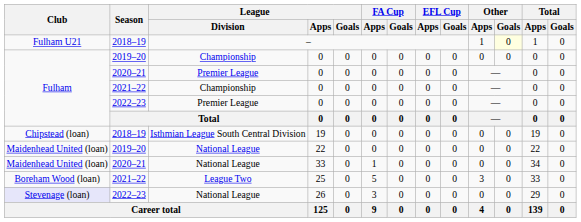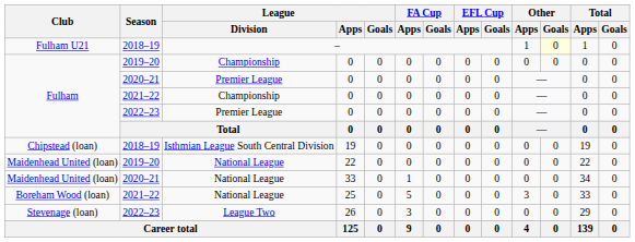 <table class=wikitable style="text-align: center">
 <tr>
 <th rowspan=2>Club</th>
 <th rowspan=2>Season</th>
 <th colspan=3>League</th>
 <th colspan=2><a href='#'>FA Cup</a></th>
 <th colspan=2><a href='#'>EFL Cup</a></th>
 <th colspan=2>Other</th>
 <th colspan=2>Total</th>
 </tr>
 <tr>
 <th>Division</th>
 <th>Apps</th>
 <th>Goals</th>
 <th>Apps</th>
 <th>Goals</th>
 <th>Apps</th>
 <th>Goals</th>
 <th>Apps</th>
 <th>Goals</th>
 <th>Apps</th>
 <th>Goals</th>
 </tr>
 <tr>
 <td><a href='#'>Fulham U21</a></td>
 <td><a href='#'>2018–19</a></td>
 <td colspan="7">–</td>
 <td>1</td>
 <td style="background: lightyellow;">0</td>
 <td>1</td>
 <td>0</td>
 </tr>
 <tr>
 <td rowspan=5><a href='#'>Fulham</a></td>
 <td><a href='#'>2019–20</a></td>
 <td><a href='#'>Championship</a></td>
 <td>0</td>
 <td>0</td>
 <td>0</td>
 <td>0</td>
 <td>0</td>
 <td>0</td>
 <td>0</td>
 <td>0</td>
 <td>0</td>
 <td>0</td>
 </tr>
 <tr>
 <td><a href='#'>2020–21</a></td>
 <td><a href='#'>Premier League</a></td>
 <td>0</td>
 <td>0</td>
 <td>0</td>
 <td>0</td>
 <td>0</td>
 <td>0</td>
 <td colspan=2>—</td>
 <td>0</td>
 <td>0</td>
 </tr>
 <tr>
 <td><a href='#'>2021–22</a></td>
 <td>Championship</td>
 <td>0</td>
 <td>0</td>
 <td>0</td>
 <td>0</td>
 <td>0</td>
 <td>0</td>
 <td colspan=2>—</td>
 <td>0</td>
 <td>0</td>
 </tr>
 <tr>
 <td><a href='#'>2022–23</a></td>
 <td>Premier League</td>
 <td>0</td>
 <td>0</td>
 <td>0</td>
 <td>0</td>
 <td>0</td>
 <td>0</td>
 <td colspan=2>—</td>
 <td>0</td>
 <td>0</td>
 </tr>
 <tr>
 <th colspan=2>Total</th>
 <th>0</th>
 <th>0</th>
 <th>0</th>
 <th>0</th>
 <th>0</th>
 <th>0</th>
 <th colspan=2>—</th>
 <th>0</th>
 <th>0</th>
 </tr>
 <tr>
 <td><a href='#'>Chipstead</a> (loan)</td>
 <td><a href='#'>2018–19</a></td>
 <td><a href='#'>Isthmian League</a> South Central Division</td>
 <td>19</td>
 <td>0</td>
 <td>0</td>
 <td>0</td>
 <td 0>0</td>
 <td>0</td>
 <td>0</td>
 <td>0</td>
 <td>19</td>
 <td>0</td>
 </tr>
 <tr>
 <td><a href='#'>Maidenhead United</a> (loan)</td>
 <td><a href='#'>2019–20</a></td>
 <td><a href='#'>National League</a></td>
 <td>22</td>
 <td>0</td>
 <td>0</td>
 <td>0</td>
 <td 0>0</td>
 <td>0</td>
 <td>0</td>
 <td>0</td>
 <td>22</td>
 <td>0</td>
 </tr>
 <tr>
 <td><a href='#'>Maidenhead United</a> (loan)</td>
 <td><a href='#'>2020–21</a></td>
 <td>National League</td>
 <td>33</td>
 <td>0</td>
 <td>1</td>
 <td>0</td>
 <td 0>0</td>
 <td>0</td>
 <td>0</td>
 <td>0</td>
 <td>34</td>
 <td>0</td>
 </tr>
 <tr>
 <td><a href='#'>Boreham Wood</a> (loan)</td>
 <td><a href='#'>2021–22</a></td>
-<td><a href='#'>League Two</a></td>
+<td>National League</td>
 <td>25</td>
 <td>0</td>
 <td>5</td>
 <td>0</td>
 <td 0>0</td>
 <td>0</td>
 <td>3</td>
 <td>0</td>
 <td>33</td>
 <td>0</td>
 </tr>
 <tr>
-<td style="background: lavender;"><a href='#'>Stevenage</a> (loan)</td>
+<td><a href='#'>Stevenage</a> (loan)</td>
 <td><a href='#'>2022–23</a></td>
-<td>National League</td>
+<td><a href='#'>League Two</a></td>
 <td>26</td>
 <td>0</td>
 <td>3</td>
 <td>0</td>
 <td 0>0</td>
 <td>0</td>
 <td>0</td>
 <td>0</td>
 <td>29</td>
 <td>0</td>
 </tr>
 <tr>
 <th colspan=3>Career total</th>
 <th>125</th>
 <th>0</th>
 <th>9</th>
 <th>0</th>
 <th>0</th>
 <th>0</th>
 <th>4</th>
 <th>0</th>
 <th>139</th>
 <th>0</th>
 </tr>
 </table>
